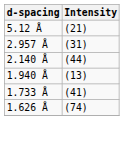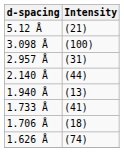 <table class="wikitable">
 <tr>
 <th>d-spacing</th>
 <th>Intensity</th>
 </tr>
 <tr>
 <td>5.12 Å</td>
 <td>(21)</td>
+</tr>
+<tr>
+<td>3.098 Å</td>
+<td>(100)</td>
 </tr>
 <tr>
 <td>2.957 Å</td>
 <td>(31)</td>
 </tr>
 <tr>
 <td>2.140 Å</td>
 <td>(44)</td>
 </tr>
 <tr>
 <td>1.940 Å</td>
 <td>(13)</td>
 </tr>
 <tr>
 <td>1.733 Å</td>
 <td>(41)</td>
 </tr>
 <tr>
+<td>1.706 Å</td>
+<td>(18)</td>
+</tr>
+<tr>
 <td>1.626 Å</td>
 <td>(74)</td>
 </tr>
 <tr>
 </tr>
 </table>
